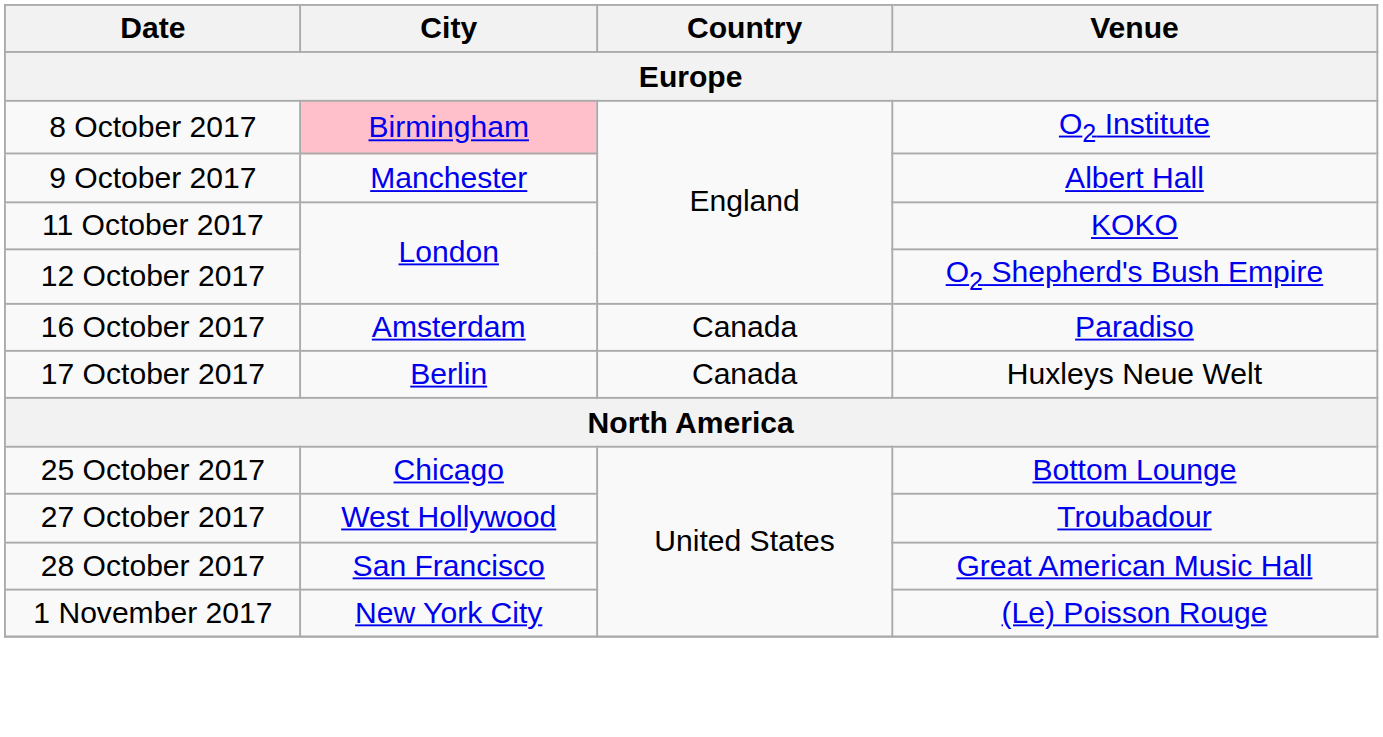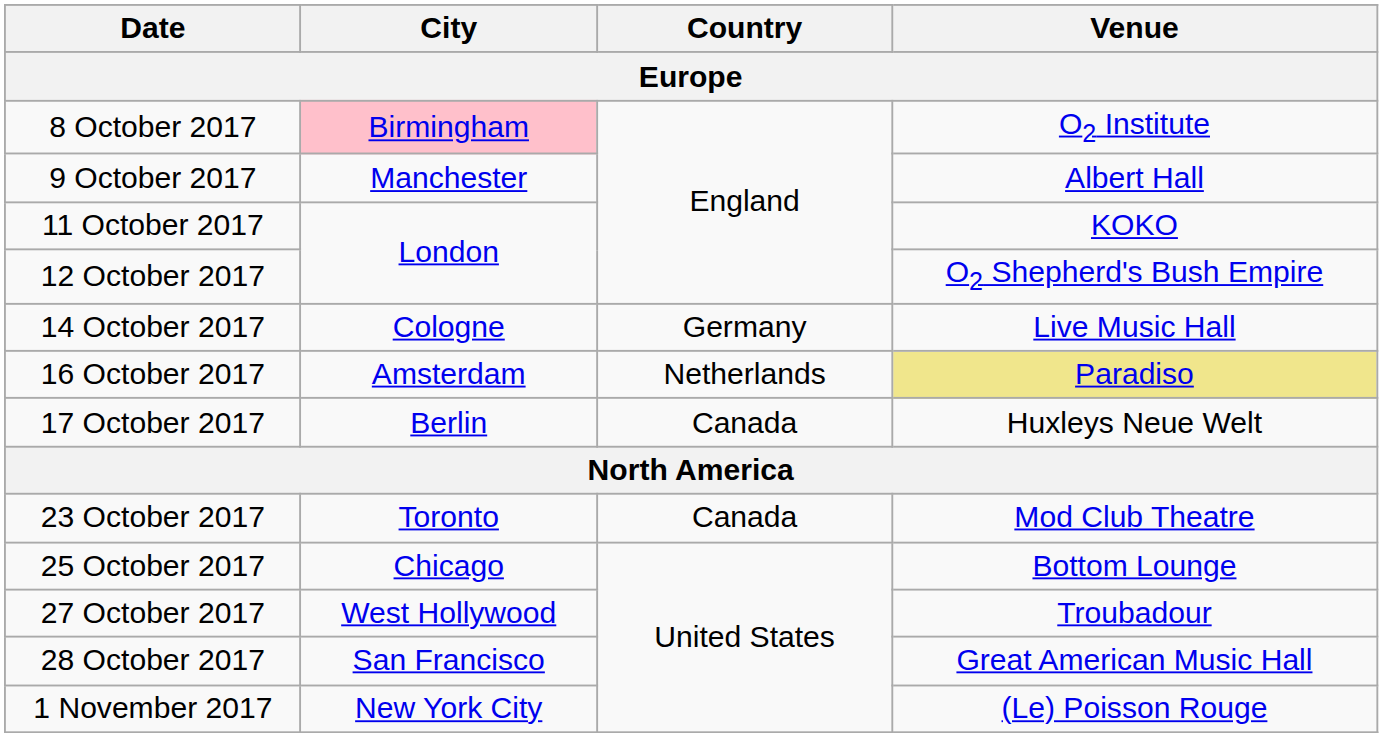 <table class="wikitable" style="text-align:center;">
 <tr>
 <th style="width:150px;">Date</th>
 <th style="width:150px;">City</th>
 <th style="width:150px;">Country</th>
 <th style="width:250px;">Venue</th>
 </tr>
 <tr>
 <th colspan="4">Europe</th>
 </tr>
 <tr>
 <td>8 October 2017</td>
 <td style="background: pink;"><a href='#'>Birmingham</a></td>
 <td rowspan="4">England</td>
 <td><a href='#'>O<sub>2</sub> Institute</a></td>
 </tr>
 <tr>
 <td>9 October 2017</td>
 <td><a href='#'>Manchester</a></td>
 <td><a href='#'>Albert Hall</a></td>
 </tr>
 <tr>
 <td>11 October 2017</td>
 <td rowspan="2"><a href='#'>London</a></td>
 <td><a href='#'>KOKO</a></td>
 </tr>
 <tr>
 <td>12 October 2017</td>
 <td><a href='#'>O<sub>2</sub> Shepherd's Bush Empire</a></td>
 </tr>
 <tr>
+<td>14 October 2017</td>
+<td><a href='#'>Cologne</a></td>
+<td>Germany</td>
+<td><a href='#'>Live Music Hall</a></td>
+</tr>
+<tr>
 <td>16 October 2017</td>
 <td><a href='#'>Amsterdam</a></td>
-<td>Canada</td>
-<td><a href='#'>Paradiso</a></td>
+<td>Netherlands</td>
+<td style="background: khaki;"><a href='#'>Paradiso</a></td>
 </tr>
 <tr>
 <td>17 October 2017</td>
 <td><a href='#'>Berlin</a></td>
 <td>Canada</td>
 <td>Huxleys Neue Welt</td>
 </tr>
 <tr>
 <th colspan="4">North America</th>
+</tr>
+<tr>
+<td>23 October 2017</td>
+<td><a href='#'>Toronto</a></td>
+<td>Canada</td>
+<td><a href='#'>Mod Club Theatre</a></td>
 </tr>
 <tr>
 <td>25 October 2017</td>
 <td><a href='#'>Chicago</a></td>
 <td rowspan="4">United States</td>
 <td><a href='#'>Bottom Lounge</a></td>
 </tr>
 <tr>
 <td>27 October 2017</td>
 <td><a href='#'>West Hollywood</a></td>
 <td><a href='#'>Troubadour</a></td>
 </tr>
 <tr>
 <td>28 October 2017</td>
 <td><a href='#'>San Francisco</a></td>
 <td><a href='#'>Great American Music Hall</a></td>
 </tr>
 <tr>
 <td>1 November 2017</td>
 <td><a href='#'>New York City</a></td>
 <td><a href='#'>(Le) Poisson Rouge</a></td>
 </tr>
 <tr>
 </tr>
 </table>
